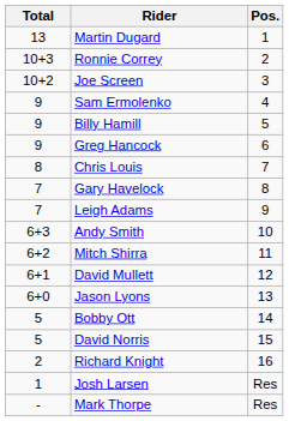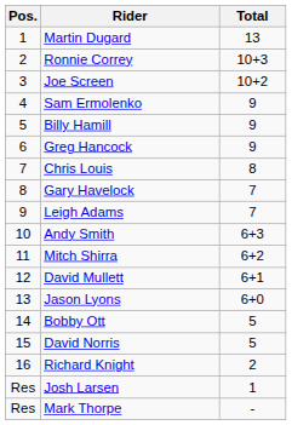 <table class=wikitable>
 <tr>
+<th width=25px>Pos.</th>
+<th width=200px>Rider</th>
 <th width=70px>Total</th>
-<th width=200px>Rider</th>
-<th width=25px>Pos.</th>
 </tr>
 <tr align=center >
+<td>1</td>
+<td align=left> <a href='#'>Martin Dugard</a></td>
 <td>13</td>
-<td align=left> <a href='#'>Martin Dugard</a></td>
-<td>1</td>
 </tr>
 <tr align=center >
+<td>2</td>
+<td align=left> <a href='#'>Ronnie Correy</a></td>
 <td>10+3</td>
-<td align=left> <a href='#'>Ronnie Correy</a></td>
-<td>2</td>
 </tr>
 <tr align=center >
+<td>3</td>
+<td align=left> <a href='#'>Joe Screen</a></td>
 <td>10+2</td>
-<td align=left> <a href='#'>Joe Screen</a></td>
-<td>3</td>
+</tr>
+<tr align=center >
+<td>4</td>
+<td align=left> <a href='#'>Sam Ermolenko</a></td>
+<td>9</td>
+</tr>
+<tr align=center  >
+<td>5</td>
+<td align=left> <a href='#'>Billy Hamill</a></td>
+<td>9</td>
+</tr>
+<tr align=center >
+<td>6</td>
+<td align=left> <a href='#'>Greg Hancock</a></td>
+<td>9</td>
+</tr>
+<tr align=center >
+<td>7</td>
+<td align=left> <a href='#'>Chris Louis</a></td>
+<td>8</td>
+</tr>
+<tr align=center >
+<td>8</td>
+<td align=left> <a href='#'>Gary Havelock</a></td>
+<td>7</td>
 </tr>
 <tr align=center >
 <td>9</td>
-<td align=left> <a href='#'>Sam Ermolenko</a></td>
-<td>4</td>
-</tr>
-<tr align=center  >
-<td>9</td>
-<td align=left> <a href='#'>Billy Hamill</a></td>
-<td>5</td>
-</tr>
-<tr align=center >
-<td>9</td>
-<td align=left> <a href='#'>Greg Hancock</a></td>
-<td>6</td>
-</tr>
-<tr align=center >
-<td>8</td>
-<td align=left> <a href='#'>Chris Louis</a></td>
+<td align=left> <a href='#'>Leigh Adams</a></td>
 <td>7</td>
 </tr>
 <tr align=center >
-<td>7</td>
-<td align=left> <a href='#'>Gary Havelock</a></td>
-<td>8</td>
-</tr>
-<tr align=center >
-<td>7</td>
-<td align=left> <a href='#'>Leigh Adams</a></td>
-<td>9</td>
-</tr>
-<tr align=center >
+<td>10</td>
+<td align=left> <a href='#'>Andy Smith</a></td>
 <td>6+3</td>
-<td align=left> <a href='#'>Andy Smith</a></td>
-<td>10</td>
 </tr>
 <tr align=center>
+<td>11</td>
+<td align=left> <a href='#'>Mitch Shirra</a></td>
 <td>6+2</td>
-<td align=left> <a href='#'>Mitch Shirra</a></td>
-<td>11</td>
 </tr>
 <tr align=center>
+<td>12</td>
+<td align=left> <a href='#'>David Mullett</a></td>
 <td>6+1</td>
-<td align=left> <a href='#'>David Mullett</a></td>
-<td>12</td>
 </tr>
 <tr align=center>
+<td>13</td>
+<td align=left> <a href='#'>Jason Lyons</a></td>
 <td>6+0</td>
-<td align=left> <a href='#'>Jason Lyons</a></td>
-<td>13</td>
 </tr>
 <tr align=center>
+<td>14</td>
+<td align=left> <a href='#'>Bobby Ott</a></td>
 <td>5</td>
-<td align=left> <a href='#'>Bobby Ott</a></td>
-<td>14</td>
 </tr>
 <tr align=center>
+<td>15</td>
+<td align=left> <a href='#'>David Norris</a></td>
 <td>5</td>
-<td align=left> <a href='#'>David Norris</a></td>
-<td>15</td>
 </tr>
 <tr align=center>
+<td>16</td>
+<td align=left> <a href='#'>Richard Knight</a></td>
 <td>2</td>
-<td align=left> <a href='#'>Richard Knight</a></td>
-<td>16</td>
 </tr>
 <tr align=center>
+<td>Res</td>
+<td align=left> <a href='#'>Josh Larsen</a></td>
 <td>1</td>
-<td align=left> <a href='#'>Josh Larsen</a></td>
-<td>Res</td>
 </tr>
 <tr align=center>
+<td>Res</td>
+<td align=left> <a href='#'>Mark Thorpe</a></td>
 <td>-</td>
-<td align=left> <a href='#'>Mark Thorpe</a></td>
-<td>Res</td>
 </tr>
 </table>
